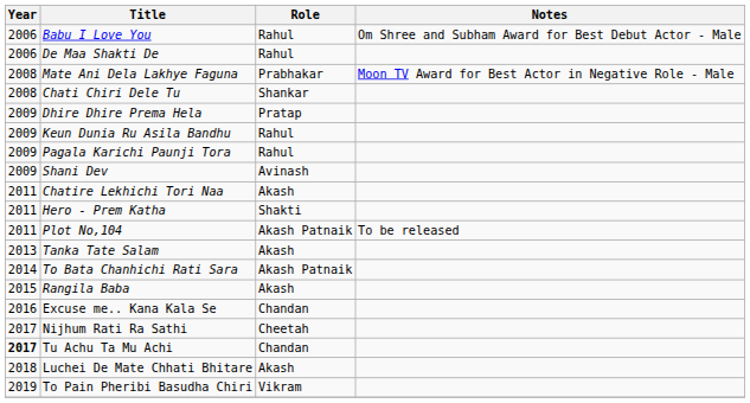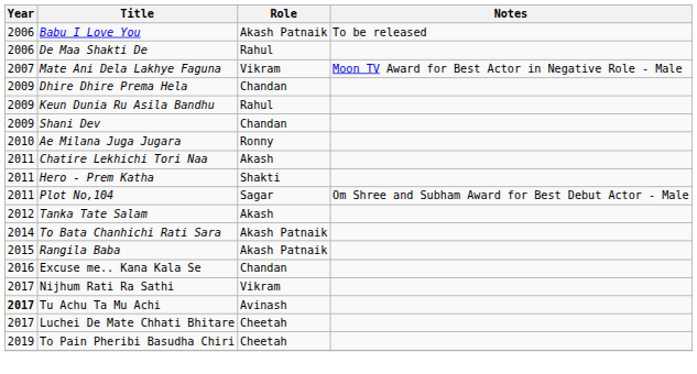 <table class="wikitable">
 <tr>
 <th>Year</th>
 <th>Title</th>
 <th>Role</th>
 <th class="unsortable">Notes</th>
 </tr>
 <tr>
 <td>2006</td>
 <td><em><a href='#'>Babu I Love You</a></em></td>
-<td>Rahul</td>
-<td>Om Shree and Subham Award for Best Debut Actor - Male</td>
+<td>Akash Patnaik</td>
+<td>To be released</td>
 </tr>
 <tr>
 <td>2006</td>
 <td><em>De Maa Shakti De</em></td>
 <td>Rahul</td>
 <td></td>
 </tr>
 <tr>
-<td>2008</td>
+<td>2007</td>
 <td><em>Mate Ani Dela Lakhye Faguna</em></td>
-<td>Prabhakar</td>
+<td>Vikram</td>
 <td><a href='#'>Moon TV</a> Award for Best Actor in Negative Role - Male</td>
-</tr>
-<tr>
-<td>2008</td>
-<td><em>Chati Chiri Dele Tu</em></td>
-<td>Shankar</td>
-<td></td>
 </tr>
 <tr>
 <td>2009</td>
 <td><em>Dhire Dhire Prema Hela</em></td>
-<td>Pratap</td>
+<td>Chandan</td>
 <td></td>
 </tr>
 <tr>
 <td>2009</td>
 <td><em>Keun Dunia Ru Asila Bandhu</em></td>
 <td>Rahul</td>
 <td></td>
 </tr>
 <tr>
 <td>2009</td>
-<td><em>Pagala Karichi Paunji Tora</em></td>
-<td>Rahul</td>
+<td><em>Shani Dev</em></td>
+<td>Chandan</td>
 <td></td>
 </tr>
 <tr>
-<td>2009</td>
-<td><em>Shani Dev</em></td>
-<td>Avinash</td>
+<td>2010</td>
+<td><em>Ae Milana Juga Jugara</em></td>
+<td>Ronny</td>
 <td></td>
 </tr>
 <tr>
 <td>2011</td>
 <td><em>Chatire Lekhichi Tori Naa</em></td>
 <td>Akash</td>
 <td></td>
 </tr>
 <tr>
 <td>2011</td>
 <td><em>Hero - Prem Katha</em></td>
 <td>Shakti</td>
 <td></td>
 </tr>
 <tr>
 <td>2011</td>
 <td><em>Plot No,104</em></td>
-<td>Akash Patnaik</td>
-<td>To be released</td>
+<td>Sagar</td>
+<td>Om Shree and Subham Award for Best Debut Actor - Male</td>
 </tr>
 <tr>
-<td>2013</td>
+<td>2012</td>
 <td><em>Tanka Tate Salam </em></td>
 <td>Akash</td>
 <td></td>
 </tr>
 <tr>
 <td>2014</td>
 <td><em>To Bata Chanhichi Rati Sara</em></td>
 <td>Akash Patnaik</td>
 <td></td>
 </tr>
 <tr>
 <td>2015</td>
 <td><em>Rangila Baba</em></td>
-<td>Akash</td>
+<td>Akash Patnaik</td>
 <td></td>
 </tr>
 <tr>
 <td>2016</td>
 <td>Excuse me.. Kana Kala Se</td>
 <td>Chandan</td>
 <td></td>
 </tr>
 <tr>
 <td>2017</td>
 <td>Nijhum Rati Ra Sathi</td>
-<td>Cheetah</td>
+<td>Vikram</td>
 <td></td>
 </tr>
 <tr>
 <td><strong>2017</strong></td>
 <td>Tu Achu Ta Mu Achi</td>
-<td>Chandan</td>
+<td>Avinash</td>
 <td></td>
 </tr>
 <tr>
-<td>2018</td>
+<td>2017</td>
 <td>Luchei De Mate Chhati Bhitare</td>
-<td>Akash</td>
+<td>Cheetah</td>
 <td></td>
 </tr>
 <tr>
 <td>2019</td>
 <td>To Pain Pheribi Basudha Chiri</td>
-<td>Vikram</td>
+<td>Cheetah</td>
 <td></td>
 </tr>
 <tr>
 </tr>
 </table>
